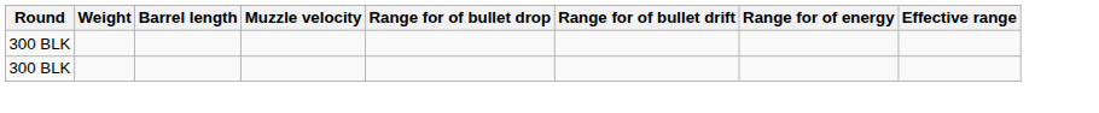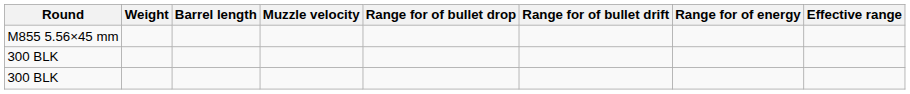 <table class="wikitable sortable">
 <tr>
 <th>Round</th>
 <th>Weight</th>
 <th>Barrel length</th>
 <th>Muzzle velocity</th>
 <th>Range for  of bullet drop</th>
 <th>Range for  of bullet drift</th>
 <th>Range for  of energy</th>
 <th>Effective range</th>
+</tr>
+<tr>
+<td>M855 5.56×45 mm</td>
+<td></td>
+<td></td>
+<td></td>
+<td></td>
+<td></td>
+<td></td>
+<td></td>
 </tr>
 <tr>
 <td>300 BLK</td>
 <td></td>
 <td></td>
 <td></td>
 <td></td>
 <td></td>
 <td></td>
 <td></td>
 </tr>
 <tr>
 <td>300 BLK</td>
 <td></td>
 <td></td>
 <td></td>
 <td></td>
 <td></td>
 <td></td>
 <td></td>
 </tr>
 </table>
